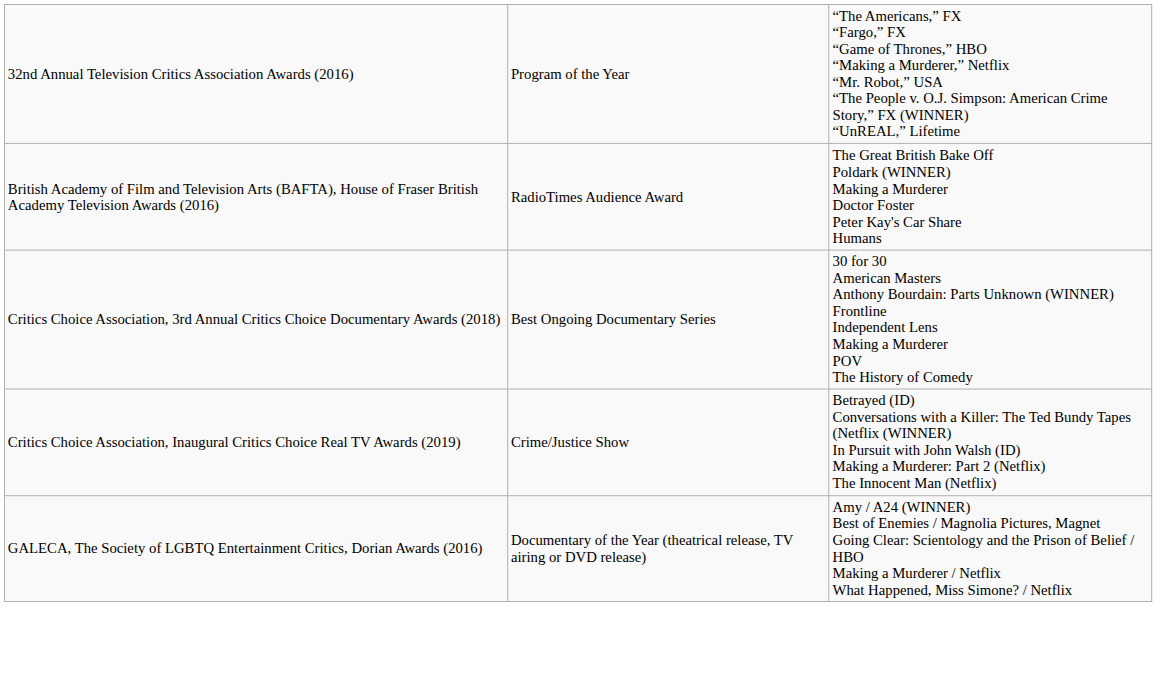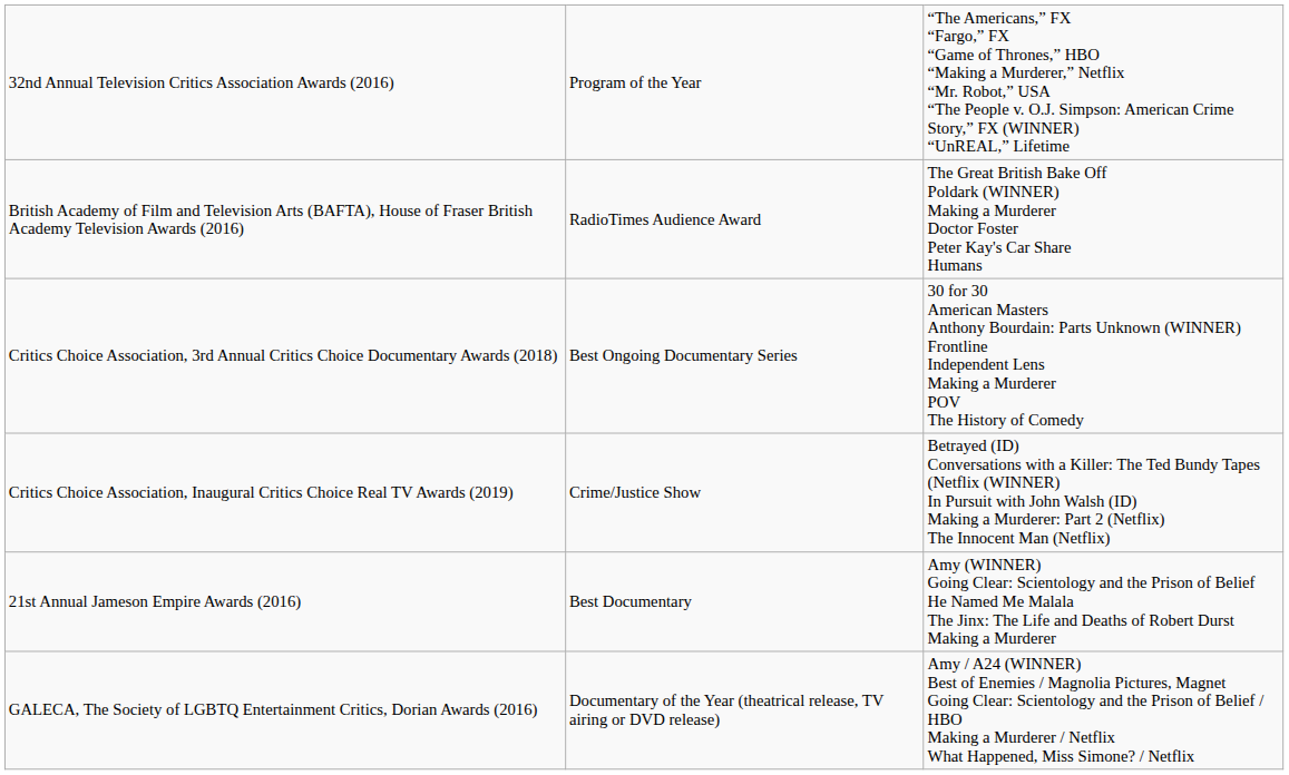 <table class="wikitable">
 <tr>
 <td>32nd Annual Television Critics Association Awards (2016)</td>
 <td>Program of the Year</td>
 <td>“The Americans,” FX<br>“Fargo,” FX<br>“Game of Thrones,” HBO<br>“Making a Murderer,” Netflix<br>“Mr. Robot,” USA<br>“The People v. O.J. Simpson: American Crime Story,” FX (WINNER)<br>“UnREAL,” Lifetime</td>
 </tr>
 <tr>
 <td>British Academy of Film and Television Arts (BAFTA), House of Fraser British Academy Television Awards (2016)</td>
 <td>RadioTimes Audience Award</td>
 <td>The Great British Bake Off<br>Poldark (WINNER)<br>Making a Murderer<br>Doctor Foster<br>Peter Kay's Car Share<br>Humans</td>
 </tr>
 <tr>
 <td>Critics Choice Association, 3rd Annual Critics Choice Documentary Awards (2018)</td>
 <td>Best Ongoing Documentary Series</td>
 <td>30 for 30<br>American Masters<br>Anthony Bourdain: Parts Unknown (WINNER)<br>Frontline<br>Independent Lens<br>Making a Murderer<br>POV<br>The History of Comedy</td>
 </tr>
 <tr>
 <td>Critics Choice Association, Inaugural Critics Choice Real TV Awards (2019)</td>
 <td>Crime/Justice Show</td>
 <td>Betrayed (ID)<br>Conversations with a Killer: The Ted Bundy Tapes (Netflix (WINNER)<br>In Pursuit with John Walsh (ID)<br>Making a Murderer: Part 2 (Netflix)<br>The Innocent Man (Netflix)</td>
 </tr>
 <tr>
+<td>21st Annual Jameson Empire Awards (2016)</td>
+<td>Best Documentary</td>
+<td>Amy (WINNER)<br>Going Clear: Scientology and the Prison of Belief<br>He Named Me Malala<br>The Jinx: The Life and Deaths of Robert Durst<br>Making a Murderer</td>
+</tr>
+<tr>
 <td>GALECA, The Society of LGBTQ Entertainment Critics, Dorian Awards (2016)</td>
 <td>Documentary of the Year (theatrical release, TV airing or DVD release)</td>
 <td>Amy / A24 (WINNER)<br>Best of Enemies / Magnolia Pictures, Magnet<br>Going Clear: Scientology and the Prison of Belief / HBO<br>Making a Murderer / Netflix<br>What Happened, Miss Simone? / Netflix</td>
 </tr>
 </table>
